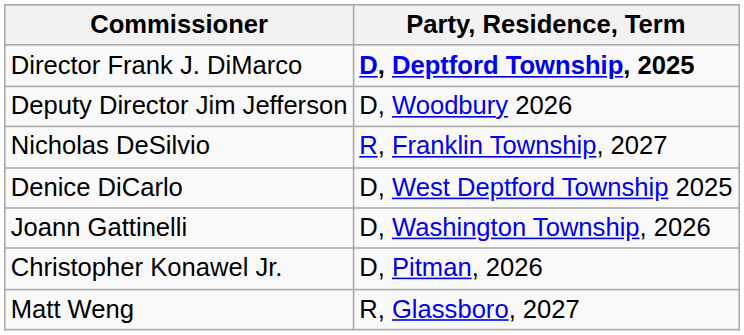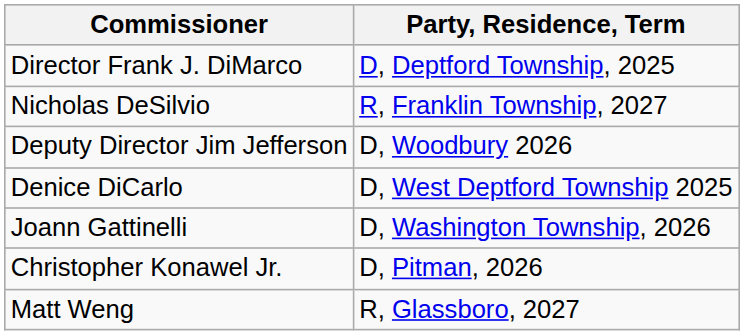 <table class="wikitable sortable">
 <tr>
 <th>Commissioner</th>
 <th>Party, Residence, Term</th>
 </tr>
 <tr>
 <td>Director Frank J. DiMarco</td>
-<td><strong><a href='#'>D</a>, <a href='#'>Deptford Township</a>, 2025</strong></td>
+<td><a href='#'>D</a>, <a href='#'>Deptford Township</a>, 2025</td>
+</tr>
+<tr>
+<td>Nicholas DeSilvio</td>
+<td><a href='#'>R</a>, <a href='#'>Franklin Township</a>, 2027</td>
 </tr>
 <tr>
 <td>Deputy Director Jim Jefferson</td>
 <td>D, <a href='#'>Woodbury</a> 2026</td>
-</tr>
-<tr>
-<td>Nicholas DeSilvio</td>
-<td><a href='#'>R</a>, <a href='#'>Franklin Township</a>, 2027</td>
 </tr>
 <tr>
 <td>Denice DiCarlo</td>
 <td>D, <a href='#'>West Deptford Township</a> 2025</td>
 </tr>
 <tr>
 <td>Joann Gattinelli</td>
 <td>D, <a href='#'>Washington Township</a>, 2026</td>
 </tr>
 <tr>
 <td>Christopher Konawel Jr.</td>
 <td>D, <a href='#'>Pitman</a>, 2026</td>
 </tr>
 <tr>
 <td>Matt Weng</td>
 <td>R, <a href='#'>Glassboro</a>, 2027</td>
 </tr>
 </table>
